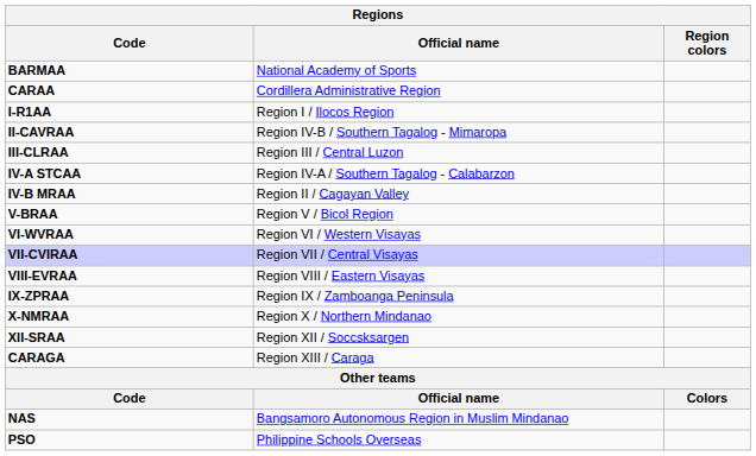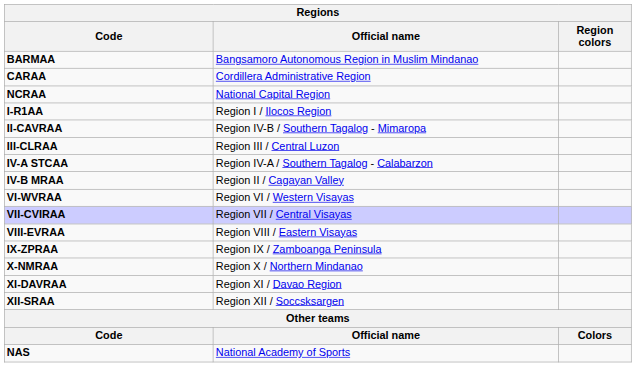 <table class="wikitable">
 <tr>
 <th colspan=3>Regions</th>
 </tr>
 <tr>
 <th style="width:300px;">Code</th>
 <th style="width:500px;">Official name</th>
 <th style="width:100px;">Region colors</th>
 </tr>
 <tr>
 <td align=left><strong>BARMAA</strong></td>
-<td><a href='#'>National Academy of Sports</a></td>
+<td align=left><a href='#'>Bangsamoro Autonomous Region in Muslim Mindanao</a></td>
 <td></td>
 </tr>
 <tr>
 <td align=left><strong>CARAA</strong></td>
 <td align=left><a href='#'>Cordillera Administrative Region</a></td>
+<td></td>
+</tr>
+<tr>
+<td align=left><strong>NCRAA</strong></td>
+<td align=left><a href='#'>National Capital Region</a></td>
 <td></td>
 </tr>
 <tr>
 <td align=left><strong>I-R1AA</strong></td>
 <td align=left>Region I / <a href='#'>Ilocos Region</a></td>
 <td></td>
 </tr>
 <tr>
 <td align=left><strong>II-CAVRAA</strong></td>
 <td align=left>Region IV-B / <a href='#'>Southern Tagalog</a> - <a href='#'>Mimaropa</a></td>
 <td></td>
 </tr>
 <tr>
 <td align=left><strong>III-CLRAA</strong></td>
 <td align=left>Region III / <a href='#'>Central Luzon</a></td>
 <td></td>
 </tr>
 <tr>
 <td align=left><strong>IV-A STCAA</strong></td>
 <td align=left>Region IV-A / <a href='#'>Southern Tagalog</a> - <a href='#'>Calabarzon</a></td>
 <td></td>
 </tr>
 <tr>
 <td align=left><strong>IV-B MRAA</strong></td>
 <td align=left>Region II / <a href='#'>Cagayan Valley</a></td>
 <td></td>
 </tr>
 <tr>
-<td align=left><strong>V-BRAA</strong></td>
-<td align=left>Region V / <a href='#'>Bicol Region</a></td>
-<td></td>
-</tr>
-<tr>
 <td align=left><strong>VI-WVRAA</strong></td>
 <td align=left>Region VI / <a href='#'>Western Visayas</a></td>
 <td></td>
 </tr>
 <tr style="background:#ccf;">
 <td align=left><strong>VII-CVIRAA</strong></td>
 <td align=left>Region VII / <a href='#'>Central Visayas</a></td>
 <td></td>
 </tr>
 <tr>
 <td align=left><strong>VIII-EVRAA</strong></td>
 <td align=left>Region VIII / <a href='#'>Eastern Visayas</a></td>
 <td></td>
 </tr>
 <tr>
 <td align=left><strong>IX-ZPRAA</strong></td>
 <td align=left>Region IX / <a href='#'>Zamboanga Peninsula</a></td>
 <td></td>
 </tr>
 <tr>
 <td align=left><strong>X-NMRAA</strong></td>
 <td align=left>Region X / <a href='#'>Northern Mindanao</a></td>
 <td></td>
 </tr>
 <tr>
-<td align=left><strong>XII-SRAA</strong></td>
-<td align=left>Region XII /  <a href='#'>Soccsksargen</a></td>
+<td align=left><strong>XI-DAVRAA</strong></td>
+<td align=left>Region XI / <a href='#'>Davao Region</a></td>
 <td></td>
 </tr>
 <tr>
-<td align=left><strong>CARAGA</strong></td>
-<td align=left>Region XIII / <a href='#'>Caraga</a></td>
+<td align=left><strong>XII-SRAA</strong></td>
+<td align=left>Region XII /  <a href='#'>Soccsksargen</a></td>
 <td></td>
 </tr>
 <tr>
 <th colspan=3>Other teams</th>
 </tr>
 <tr>
 <th style="width:300px;">Code</th>
 <th style="width:500px;">Official name</th>
 <th style="width:100px;">Colors</th>
 </tr>
 <tr>
 <td align=left><strong>NAS</strong></td>
-<td align=left><a href='#'>Bangsamoro Autonomous Region in Muslim Mindanao</a></td>
-<td></td>
-</tr>
-<tr>
-<td align=left><strong>PSO</strong></td>
-<td><a href='#'>Philippine Schools Overseas</a></td>
+<td><a href='#'>National Academy of Sports</a></td>
 <td></td>
 </tr>
 </table>
